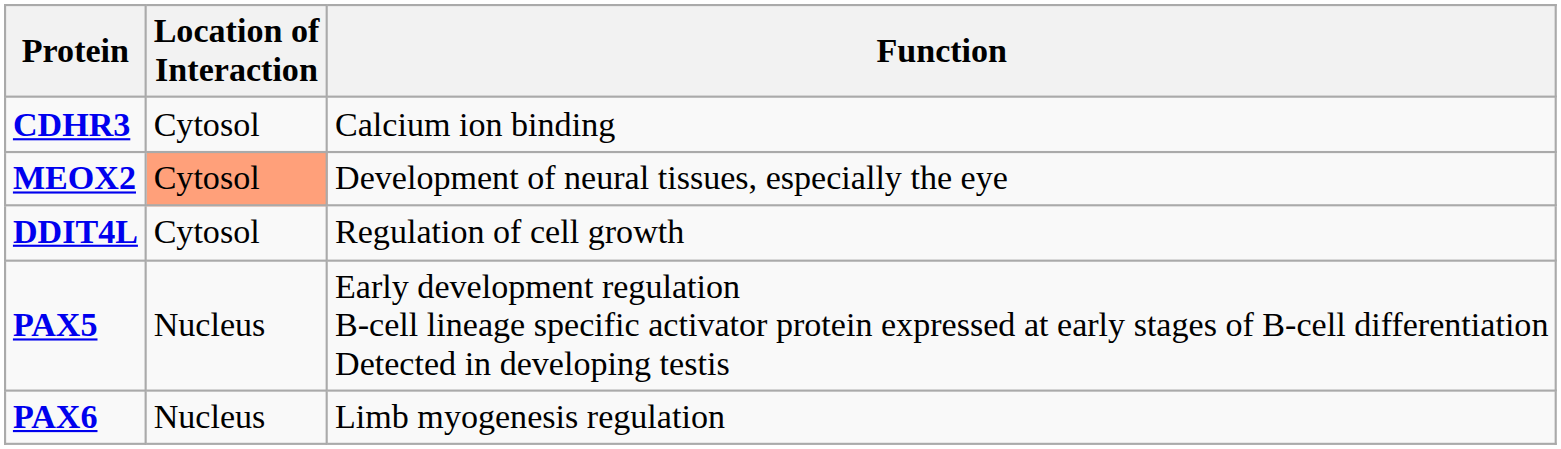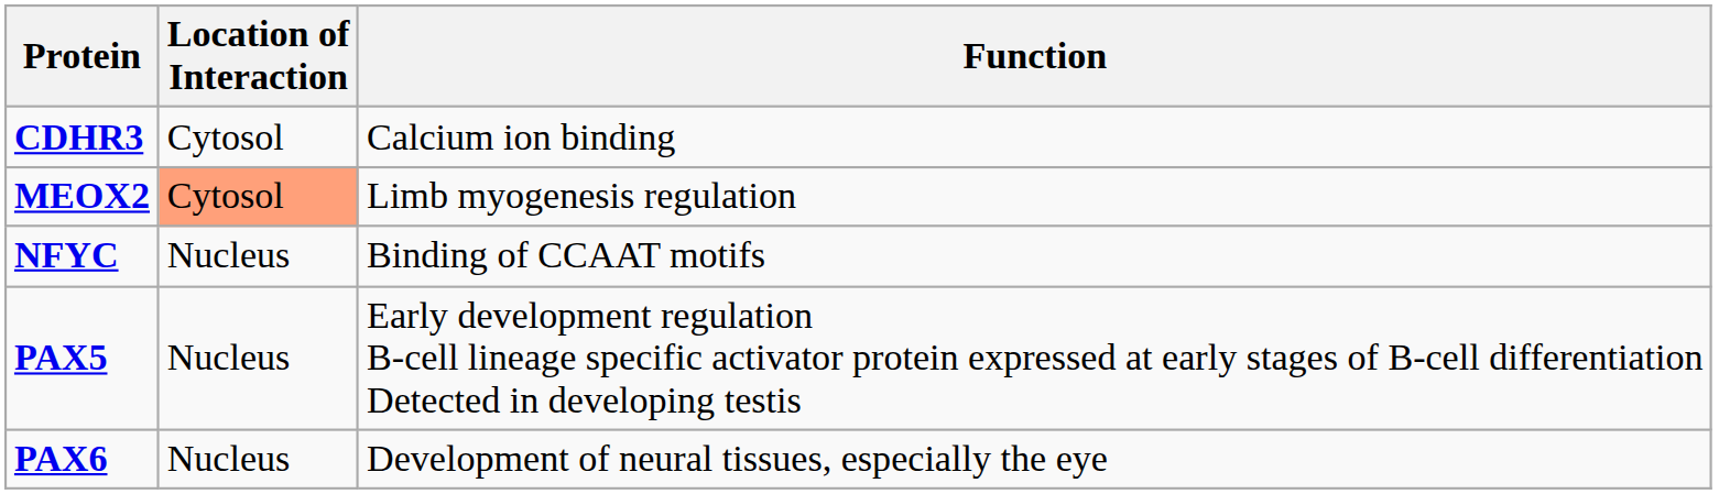 <table class="wikitable">
 <tr>
 <th>Protein</th>
 <th>Location of<br>Interaction</th>
 <th>Function</th>
 </tr>
 <tr>
 <td><strong><a href='#'>CDHR3</a></strong></td>
 <td>Cytosol</td>
 <td>Calcium ion binding</td>
 </tr>
 <tr>
 <td><strong><a href='#'>MEOX2</a></strong></td>
 <td style="background: lightsalmon;">Cytosol</td>
-<td>Development of neural tissues, especially the eye</td>
+<td>Limb myogenesis regulation</td>
 </tr>
 <tr>
-<td><strong><a href='#'>DDIT4L</a></strong></td>
-<td>Cytosol</td>
-<td>Regulation of cell growth</td>
+<td><strong><a href='#'>NFYC</a></strong></td>
+<td>Nucleus</td>
+<td>Binding of CCAAT motifs</td>
 </tr>
 <tr>
 <td><strong><a href='#'>PAX5</a></strong></td>
 <td>Nucleus</td>
 <td>Early development regulation<br>B-cell lineage specific activator protein expressed at early stages of B-cell differentiation<br>Detected in developing testis</td>
 </tr>
 <tr>
 <td><strong><a href='#'>PAX6</a></strong></td>
 <td>Nucleus</td>
-<td>Limb myogenesis regulation</td>
+<td>Development of neural tissues, especially the eye</td>
 </tr>
 </table>
